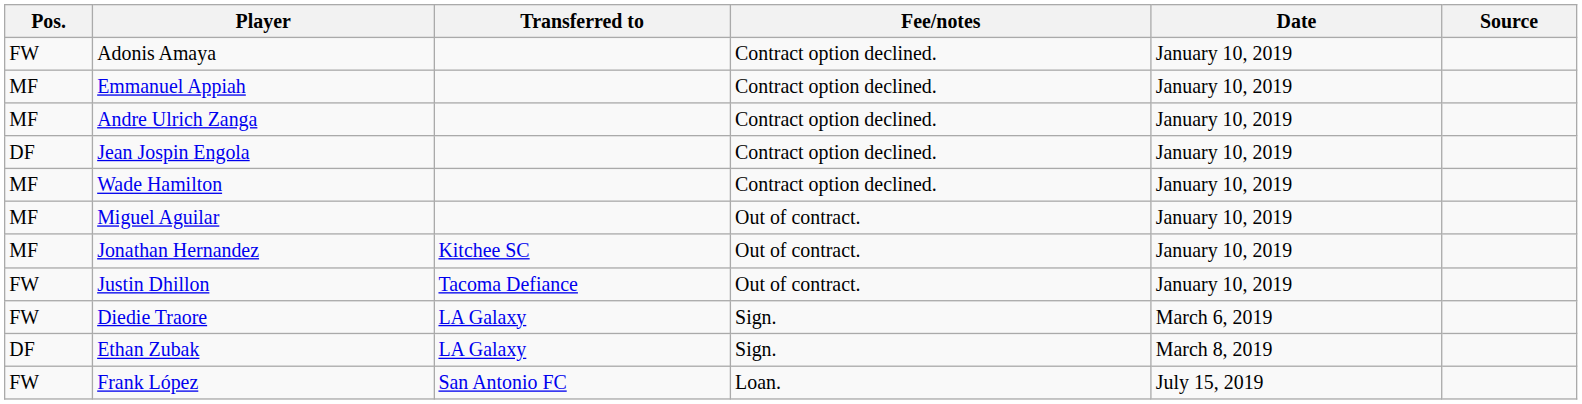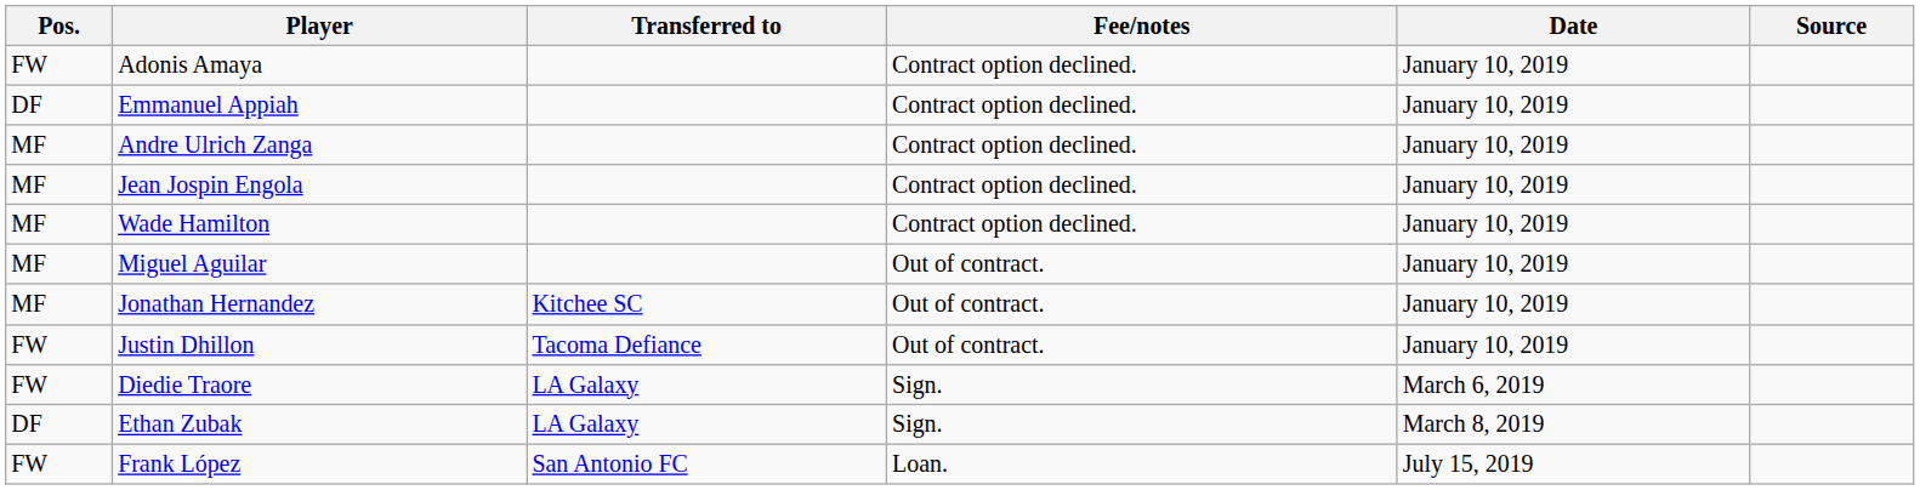 <table class="wikitable sortable" style="width:95%; text-align:center; font-size:95%; text-align:left;">
 <tr>
 <th>Pos.</th>
 <th>Player</th>
 <th>Transferred to</th>
 <th>Fee/notes</th>
 <th>Date</th>
 <th>Source</th>
 </tr>
 <tr>
 <td>FW</td>
 <td> Adonis Amaya</td>
 <td></td>
 <td>Contract option declined.</td>
 <td>January 10, 2019</td>
 <td align=center></td>
 </tr>
 <tr>
-<td>MF</td>
+<td>DF</td>
 <td> <a href='#'>Emmanuel Appiah</a></td>
 <td></td>
 <td>Contract option declined.</td>
 <td>January 10, 2019</td>
 <td align=center></td>
 </tr>
 <tr>
 <td>MF</td>
 <td> <a href='#'>Andre Ulrich Zanga</a></td>
 <td></td>
 <td>Contract option declined.</td>
 <td>January 10, 2019</td>
 <td align=center></td>
 </tr>
 <tr>
-<td>DF</td>
+<td>MF</td>
 <td> <a href='#'>Jean Jospin Engola</a></td>
 <td></td>
 <td>Contract option declined.</td>
 <td>January 10, 2019</td>
 <td align=center></td>
 </tr>
 <tr>
 <td>MF</td>
 <td> <a href='#'>Wade Hamilton</a></td>
 <td></td>
 <td>Contract option declined.</td>
 <td>January 10, 2019</td>
 <td align=center></td>
 </tr>
 <tr>
 <td>MF</td>
 <td> <a href='#'>Miguel Aguilar</a></td>
 <td></td>
 <td>Out of contract.</td>
 <td>January 10, 2019</td>
 <td align=center></td>
 </tr>
 <tr>
 <td>MF</td>
 <td> <a href='#'>Jonathan Hernandez</a></td>
 <td> <a href='#'>Kitchee SC</a></td>
 <td>Out of contract.</td>
 <td>January 10, 2019</td>
 <td align=center></td>
 </tr>
 <tr>
 <td>FW</td>
 <td> <a href='#'>Justin Dhillon</a></td>
 <td> <a href='#'>Tacoma Defiance</a></td>
 <td>Out of contract.</td>
 <td>January 10, 2019</td>
 <td align=center></td>
 </tr>
 <tr>
 <td>FW</td>
 <td> <a href='#'>Diedie Traore</a></td>
 <td> <a href='#'>LA Galaxy</a></td>
 <td>Sign.</td>
 <td>March 6, 2019</td>
 <td align=center></td>
 </tr>
 <tr>
 <td>DF</td>
 <td> <a href='#'>Ethan Zubak</a></td>
 <td> <a href='#'>LA Galaxy</a></td>
 <td>Sign.</td>
 <td>March 8, 2019</td>
 <td align=center></td>
 </tr>
 <tr>
 <td>FW</td>
 <td> <a href='#'>Frank López</a></td>
 <td> <a href='#'>San Antonio FC</a></td>
 <td>Loan.</td>
 <td>July 15, 2019</td>
 <td align=center></td>
 </tr>
 </table>
